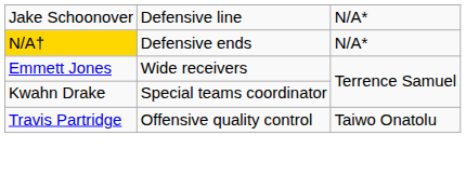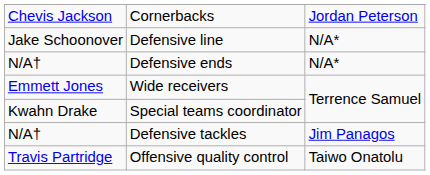 <table class="wikitable">
 <tr>
+</tr>
+<tr>
+<td><a href='#'>Chevis Jackson</a></td>
+<td>Cornerbacks</td>
+<td><a href='#'>Jordan Peterson</a></td>
 </tr>
 <tr>
 <td>Jake Schoonover</td>
 <td>Defensive line</td>
 <td>N/A*</td>
 </tr>
 <tr>
-<td style="background: gold;">N/A†</td>
+<td>N/A†</td>
 <td>Defensive ends</td>
 <td>N/A*</td>
 </tr>
 <tr>
 <td><a href='#'>Emmett Jones</a></td>
 <td>Wide receivers</td>
 <td rowspan="2">Terrence Samuel</td>
 </tr>
 <tr>
 <td>Kwahn Drake</td>
 <td>Special teams coordinator</td>
 </tr>
 <tr>
+<td>N/A†</td>
+<td>Defensive tackles</td>
+<td><a href='#'>Jim Panagos</a></td>
+</tr>
+<tr>
 <td><a href='#'>Travis Partridge</a></td>
 <td>Offensive quality control</td>
 <td>Taiwo Onatolu</td>
 </tr>
 </table>
